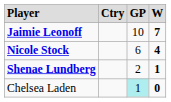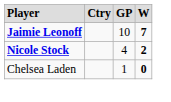 <table class="wikitable">
 <tr align="center" style="font-weight:bold; background-color:#dddddd;" |>
 <td align="left">Player</td>
 <td>Ctry</td>
 <td>GP</td>
 <td>W</td>
 </tr>
 <tr align="center">
 <td align="left"><strong><a href='#'>Jaimie Leonoff</a></strong></td>
 <td></td>
 <td>10</td>
 <td><strong>7</strong></td>
 </tr>
 <tr align="center">
 <td align="left"><strong><a href='#'>Nicole Stock</a></strong></td>
 <td></td>
-<td>6</td>
-<td><strong>4</strong></td>
-</tr>
-<tr align="center">
-<td align="left"><strong><a href='#'>Shenae Lundberg</a></strong></td>
-<td></td>
-<td>2</td>
-<td><strong>1</strong></td>
+<td>4</td>
+<td><strong>2</strong></td>
 </tr>
 <tr align="center">
 <td align="left">Chelsea Laden</td>
 <td></td>
-<td style="background: paleturquoise;">1</td>
+<td>1</td>
 <td><strong>0</strong></td>
 </tr>
 </table>
